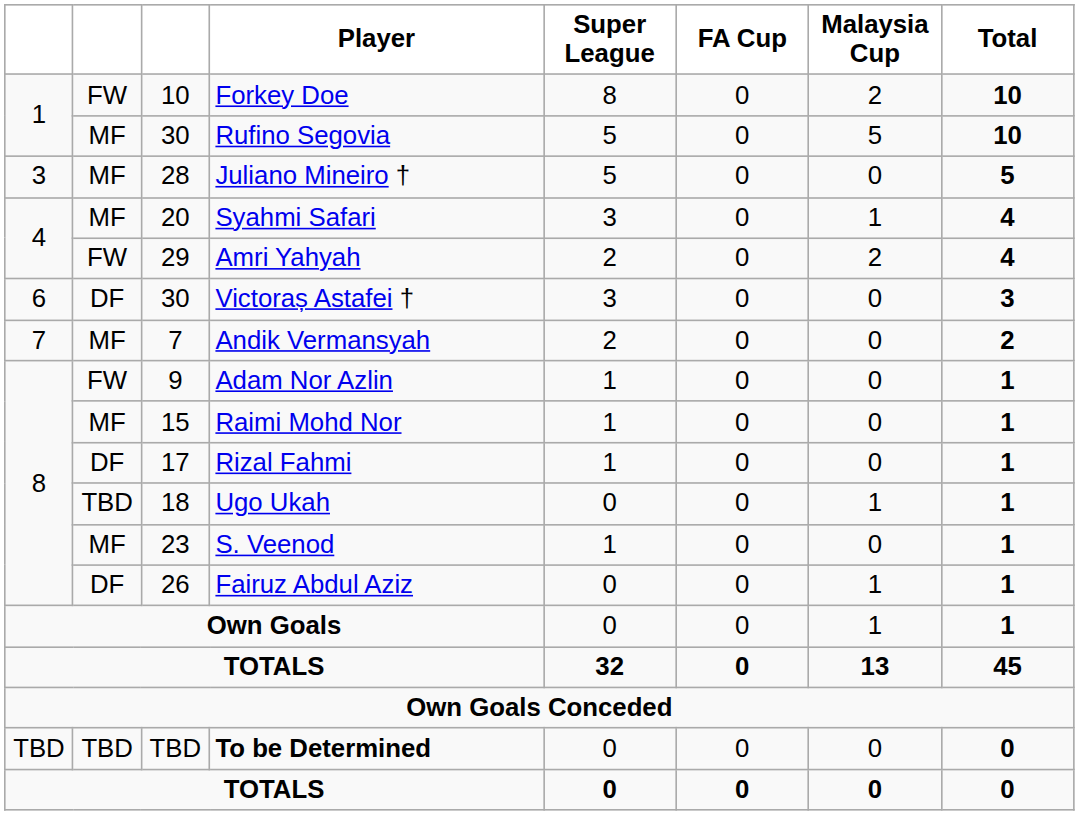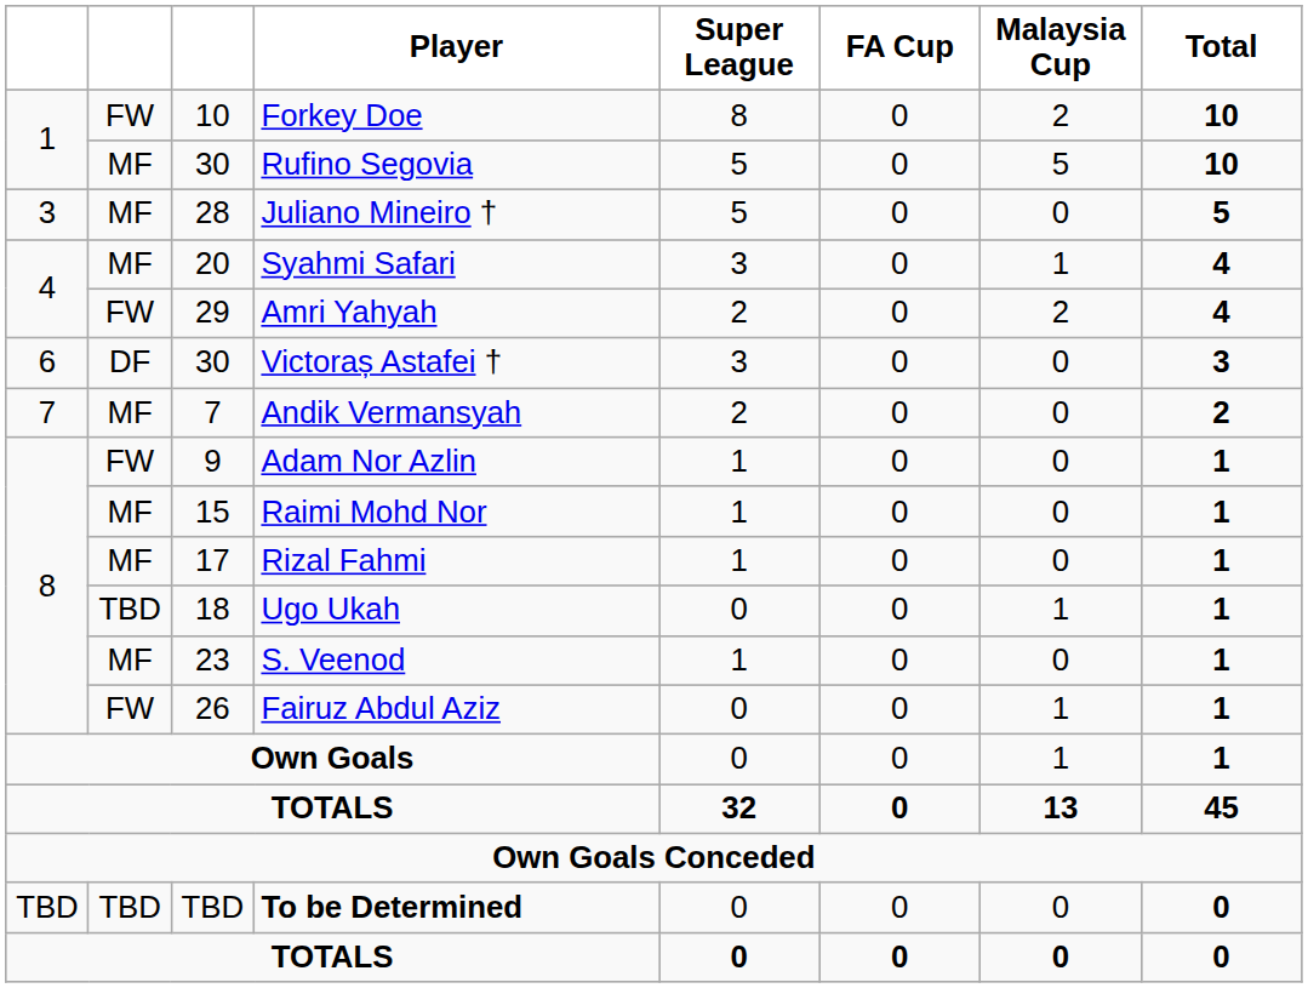 <table class="wikitable" style="text-align:center;">
 <tr>
 <th style="background:white; color:black; width:35px;"></th>
 <th style="background:white; color:black; width:35px;"></th>
 <th style="background:white; color:black; width:35px;"></th>
 <th style="background:white; color:black; width:200px;">Player</th>
 <th style="background:white; color:black; width:75px;">Super League</th>
 <th style="background:white; color:black; width:75px;">FA Cup</th>
 <th style="background:white; color:black; width:75px;">Malaysia Cup</th>
 <th style="background:white; color:black; width:75px;"><strong>Total</strong></th>
 </tr>
 <tr>
 <td rowspan="2">1</td>
 <td>FW</td>
 <td>10</td>
 <td align=left> <a href='#'>Forkey Doe</a></td>
 <td>8</td>
 <td>0</td>
 <td>2</td>
 <td><strong>10</strong></td>
 </tr>
 <tr>
 <td>MF</td>
 <td>30</td>
 <td align=left> <a href='#'>Rufino Segovia</a></td>
 <td>5</td>
 <td>0</td>
 <td>5</td>
 <td><strong>10</strong></td>
 </tr>
 <tr>
 <td>3</td>
 <td>MF</td>
 <td>28</td>
 <td align=left> <a href='#'>Juliano Mineiro</a> †</td>
 <td>5</td>
 <td>0</td>
 <td>0</td>
 <td><strong>5</strong></td>
 </tr>
 <tr>
 <td rowspan="2">4</td>
 <td>MF</td>
 <td>20</td>
 <td align=left> <a href='#'>Syahmi Safari</a></td>
 <td>3</td>
 <td>0</td>
 <td>1</td>
 <td><strong>4</strong></td>
 </tr>
 <tr>
 <td>FW</td>
 <td>29</td>
 <td align=left> <a href='#'>Amri Yahyah</a></td>
 <td>2</td>
 <td>0</td>
 <td>2</td>
 <td><strong>4</strong></td>
 </tr>
 <tr>
 <td>6</td>
 <td>DF</td>
 <td>30</td>
 <td align=left> <a href='#'>Victoraș Astafei</a> †</td>
 <td>3</td>
 <td>0</td>
 <td>0</td>
 <td><strong>3</strong></td>
 </tr>
 <tr>
 <td>7</td>
 <td>MF</td>
 <td>7</td>
 <td align=left> <a href='#'>Andik Vermansyah</a></td>
 <td>2</td>
 <td>0</td>
 <td>0</td>
 <td><strong>2</strong></td>
 </tr>
 <tr>
 <td rowspan="6">8</td>
 <td>FW</td>
 <td>9</td>
 <td align=left> <a href='#'>Adam Nor Azlin</a></td>
 <td>1</td>
 <td>0</td>
 <td>0</td>
 <td><strong>1</strong></td>
 </tr>
 <tr>
 <td>MF</td>
 <td>15</td>
 <td align=left> <a href='#'>Raimi Mohd Nor</a></td>
 <td>1</td>
 <td>0</td>
 <td>0</td>
 <td><strong>1</strong></td>
 </tr>
 <tr>
-<td>DF</td>
+<td>MF</td>
 <td>17</td>
 <td align=left> <a href='#'>Rizal Fahmi</a></td>
 <td>1</td>
 <td>0</td>
 <td>0</td>
 <td><strong>1</strong></td>
 </tr>
 <tr>
 <td>TBD</td>
 <td>18</td>
 <td align=left> <a href='#'>Ugo Ukah</a></td>
 <td>0</td>
 <td>0</td>
 <td>1</td>
 <td><strong>1</strong></td>
 </tr>
 <tr>
 <td>MF</td>
 <td>23</td>
 <td align=left> <a href='#'>S. Veenod</a></td>
 <td>1</td>
 <td>0</td>
 <td>0</td>
 <td><strong>1</strong></td>
 </tr>
 <tr>
-<td>DF</td>
+<td>FW</td>
 <td>26</td>
 <td align=left> <a href='#'>Fairuz Abdul Aziz</a></td>
 <td>0</td>
 <td>0</td>
 <td>1</td>
 <td><strong>1</strong></td>
 </tr>
 <tr>
 <td colspan="4"><strong>Own Goals</strong></td>
 <td>0</td>
 <td>0</td>
 <td>1</td>
 <td><strong>1</strong></td>
 </tr>
 <tr>
 <td colspan="4"><strong>TOTALS</strong></td>
 <td><strong>32</strong></td>
 <td><strong>0</strong></td>
 <td><strong>13</strong></td>
 <td><strong>45</strong></td>
 </tr>
 <tr>
 <td colspan="9"><strong>Own Goals Conceded</strong></td>
 </tr>
 <tr>
 <td>TBD</td>
 <td>TBD</td>
 <td>TBD</td>
 <td align=left><strong>To be Determined</strong></td>
 <td>0</td>
 <td>0</td>
 <td>0</td>
 <td><strong>0</strong></td>
 </tr>
 <tr>
 <td colspan="4"><strong>TOTALS</strong></td>
 <td><strong>0</strong></td>
 <td><strong>0</strong></td>
 <td><strong>0</strong></td>
 <td><strong>0</strong></td>
 </tr>
 </table>
